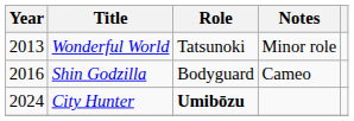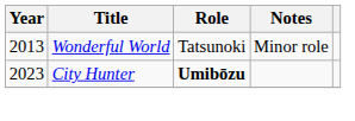 <table class="wikitable">
 <tr {| class="wikitable sortable">
 <th>Year</th>
 <th>Title</th>
 <th>Role</th>
 <th>Notes</th>
 <th class="unsortable"></th>
 </tr>
 <tr>
 <td>2013</td>
 <td><em><a href='#'>Wonderful World</a></em></td>
 <td>Tatsunoki</td>
 <td>Minor role</td>
 <td></td>
 </tr>
 <tr>
-<td>2016</td>
-<td><em><a href='#'>Shin Godzilla</a></em></td>
-<td>Bodyguard</td>
-<td>Cameo</td>
-<td></td>
-</tr>
-<tr>
-<td>2024</td>
+<td>2023</td>
 <td><em><a href='#'>City Hunter</a></em></td>
 <td><strong>Umibōzu</strong></td>
 <td></td>
 <td></td>
 </tr>
 <tr>
 </tr>
 </table>
